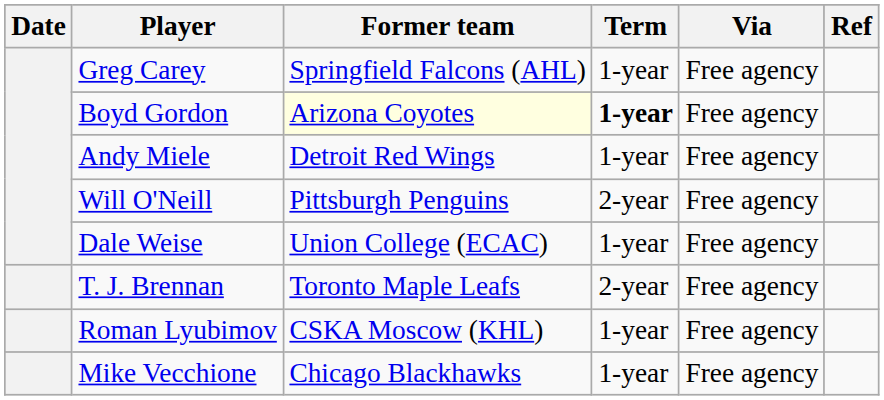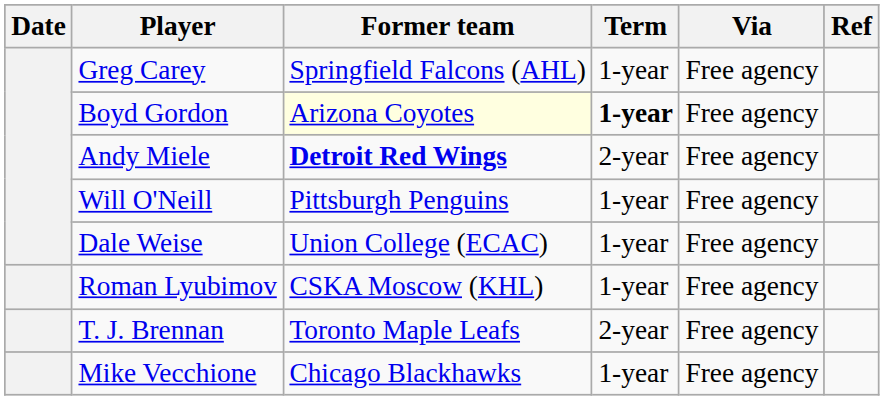 <table class="wikitable plainrowheaders">
 <tr style="background:#ddd; text-align:center;">
 <th>Date</th>
 <th>Player</th>
 <th>Former team</th>
 <th>Term</th>
 <th>Via</th>
 <th>Ref</th>
 </tr>
 <tr>
 <th scope="row" rowspan=5></th>
 <td><a href='#'>Greg Carey</a></td>
 <td><a href='#'>Springfield Falcons</a> (<a href='#'>AHL</a>)</td>
 <td>1-year</td>
 <td>Free agency</td>
 <td></td>
 </tr>
 <tr>
 <td><a href='#'>Boyd Gordon</a></td>
 <td style="background: lightyellow;"><a href='#'>Arizona Coyotes</a></td>
 <td><strong>1-year</strong></td>
 <td>Free agency</td>
 <td></td>
 </tr>
 <tr>
 <td><a href='#'>Andy Miele</a></td>
-<td><a href='#'>Detroit Red Wings</a></td>
-<td>1-year</td>
+<td><strong><a href='#'>Detroit Red Wings</a></strong></td>
+<td>2-year</td>
 <td>Free agency</td>
 <td></td>
 </tr>
 <tr>
 <td><a href='#'>Will O'Neill</a></td>
 <td><a href='#'>Pittsburgh Penguins</a></td>
-<td>2-year</td>
+<td>1-year</td>
 <td>Free agency</td>
 <td></td>
 </tr>
 <tr>
 <td><a href='#'>Dale Weise</a></td>
 <td><a href='#'>Union College</a> (<a href='#'>ECAC</a>)</td>
+<td>1-year</td>
+<td>Free agency</td>
+<td></td>
+</tr>
+<tr>
+<th scope="row"></th>
+<td><a href='#'>Roman Lyubimov</a></td>
+<td><a href='#'>CSKA Moscow</a> (<a href='#'>KHL</a>)</td>
 <td>1-year</td>
 <td>Free agency</td>
 <td></td>
 </tr>
 <tr>
 <th scope="row"></th>
 <td><a href='#'>T. J. Brennan</a></td>
 <td><a href='#'>Toronto Maple Leafs</a></td>
 <td>2-year</td>
 <td>Free agency</td>
 <td></td>
 </tr>
 <tr>
 <th scope="row"></th>
-<td><a href='#'>Roman Lyubimov</a></td>
-<td><a href='#'>CSKA Moscow</a> (<a href='#'>KHL</a>)</td>
-<td>1-year</td>
-<td>Free agency</td>
-<td></td>
-</tr>
-<tr>
-<th scope="row"></th>
 <td><a href='#'>Mike Vecchione</a></td>
 <td><a href='#'>Chicago Blackhawks</a></td>
 <td>1-year</td>
 <td>Free agency</td>
 <td></td>
 </tr>
 </table>
